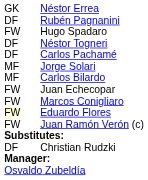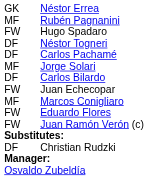 <table style="font-size:90%; margin:0.2em auto;" cellspacing="0" cellpadding="0">
 <tr>
 <th width="25"></th>
 <th width="25"></th>
 </tr>
 <tr>
 <td>GK</td>
 <td></td>
 <td> <a href='#'>Néstor Errea</a></td>
 </tr>
 <tr>
-<td>DF</td>
+<td>MF</td>
 <td></td>
 <td> <a href='#'>Rubén Pagnanini</a></td>
 </tr>
 <tr>
 <td>FW</td>
 <td></td>
 <td> Hugo Spadaro</td>
 </tr>
 <tr>
 <td>DF</td>
 <td></td>
 <td> <a href='#'>Néstor Togneri</a></td>
 </tr>
 <tr>
 <td>DF</td>
 <td></td>
 <td> <a href='#'>Carlos Pachamé</a></td>
 </tr>
 <tr>
 <td>MF</td>
 <td></td>
 <td> <a href='#'>Jorge Solari</a></td>
 </tr>
 <tr>
-<td>MF</td>
+<td>DF</td>
 <td></td>
 <td> <a href='#'>Carlos Bilardo</a></td>
 </tr>
 <tr>
 <td>FW</td>
 <td></td>
 <td> Juan Echecopar</td>
 </tr>
 <tr>
-<td>FW</td>
+<td>MF</td>
 <td></td>
 <td> <a href='#'>Marcos Conigliaro</a></td>
 </tr>
 <tr>
-<td style="background: lightyellow;">FW</td>
+<td>FW</td>
 <td></td>
 <td> <a href='#'>Eduardo Flores</a></td>
 <td></td>
 <td></td>
 </tr>
 <tr>
 <td>FW</td>
 <td></td>
 <td> <a href='#'>Juan Ramón Verón</a> (c)</td>
 </tr>
 <tr>
 <td colspan=3><strong>Substitutes:</strong></td>
 </tr>
 <tr>
 <td>DF</td>
 <td></td>
 <td> Christian Rudzki</td>
 <td></td>
 <td></td>
 </tr>
 <tr>
 <td colspan=3><strong>Manager:</strong></td>
 </tr>
 <tr>
 <td colspan=4> <a href='#'>Osvaldo Zubeldía</a></td>
 </tr>
 </table>
